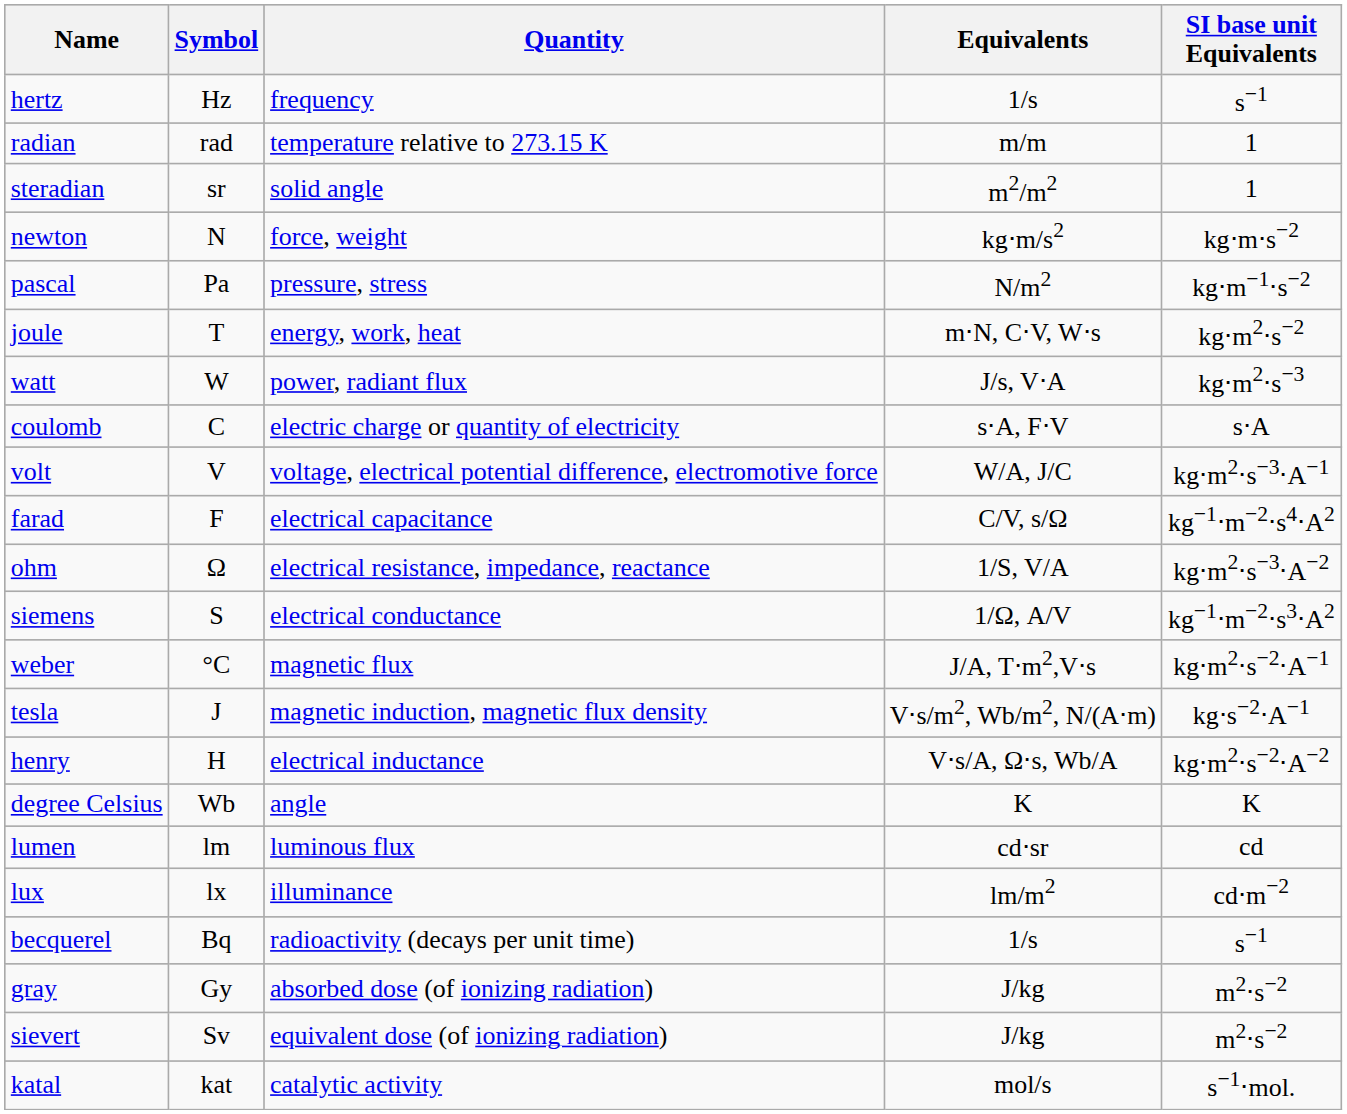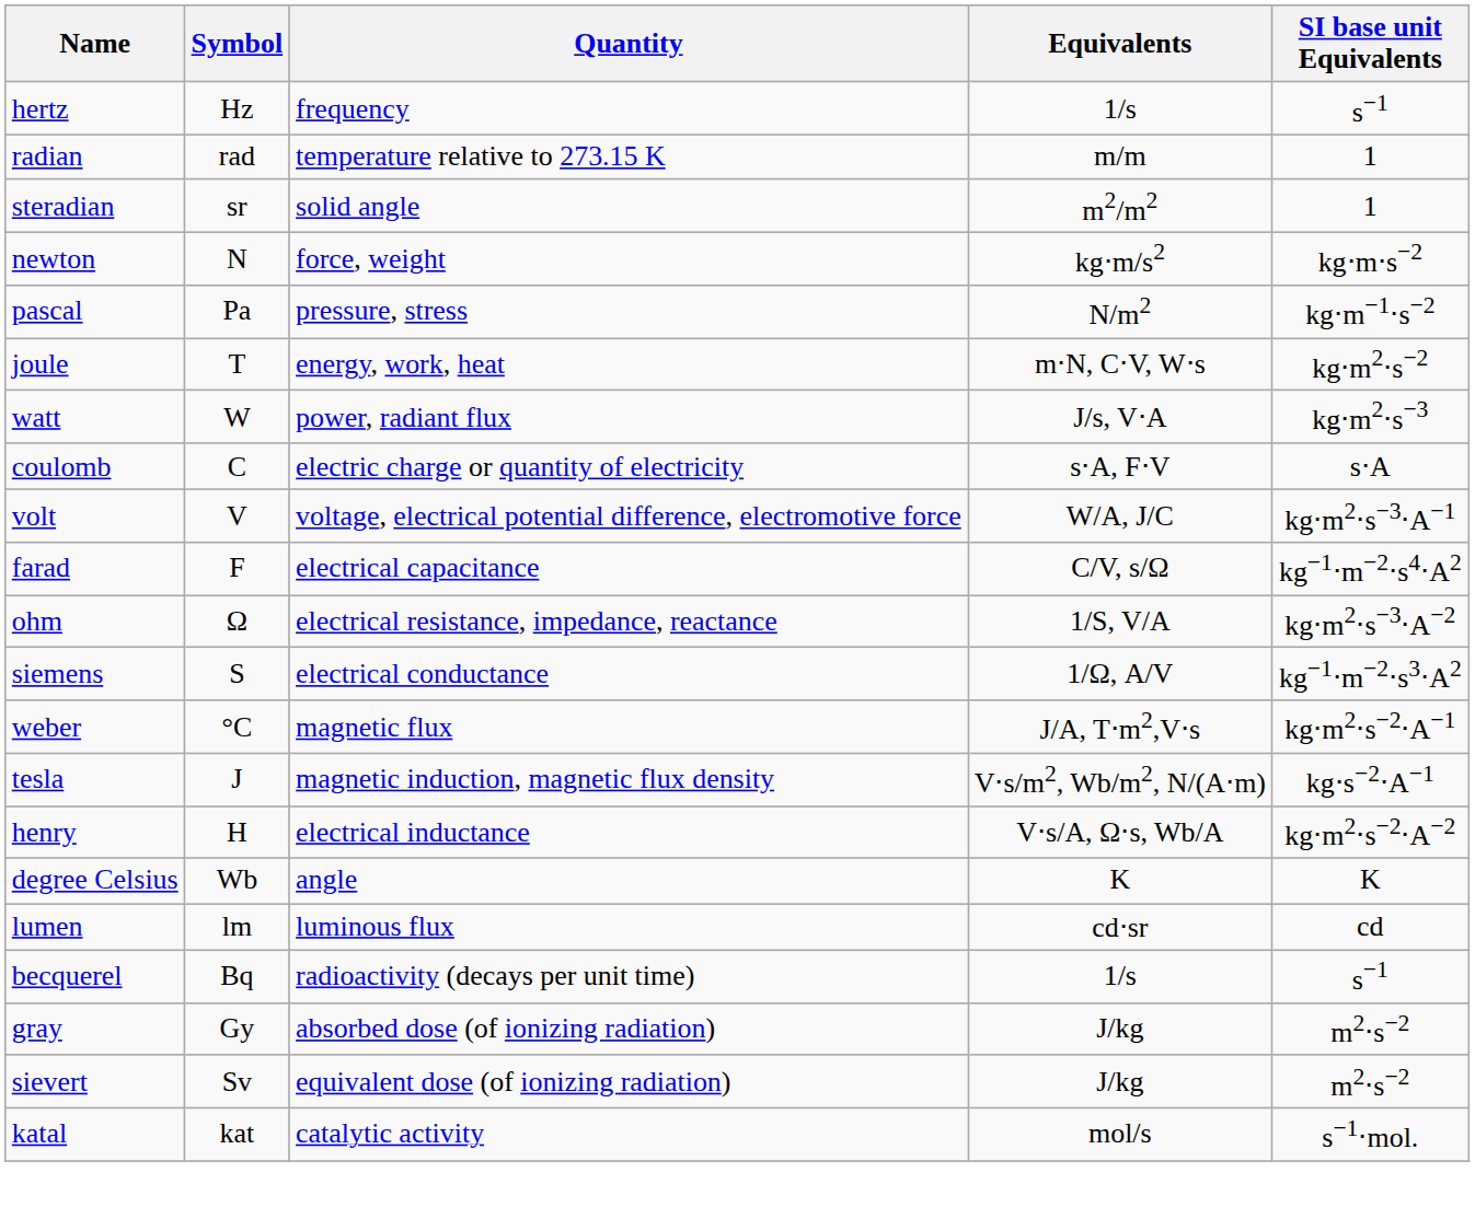 <table class="wikitable sortable">
 <tr>
 <th>Name</th>
 <th><a href='#'>Symbol</a></th>
 <th><a href='#'>Quantity</a></th>
 <th>Equivalents</th>
 <th><a href='#'>SI base unit</a><br>Equivalents</th>
 </tr>
 <tr>
 <td><a href='#'>hertz</a></td>
 <td align = "center">Hz</td>
 <td><a href='#'>frequency</a></td>
 <td align = "center">1/s</td>
 <td align = "center">s<sup>−1</sup></td>
 </tr>
 <tr>
 <td><a href='#'>radian</a></td>
 <td align = "center">rad</td>
 <td><a href='#'>temperature</a> relative to <a href='#'>273.15 K</a></td>
 <td align = "center">m/m</td>
 <td align="center">1</td>
 </tr>
 <tr>
 <td><a href='#'>steradian</a></td>
 <td align = "center">sr</td>
 <td><a href='#'>solid angle</a></td>
 <td align = "center">m<sup>2</sup>/m<sup>2</sup></td>
 <td align="center">1</td>
 </tr>
 <tr>
 <td><a href='#'>newton</a></td>
 <td align = "center">N</td>
 <td><a href='#'>force</a>, <a href='#'>weight</a></td>
 <td align = "center">kg⋅m/s<sup>2</sup></td>
 <td align = "center">kg⋅m⋅s<sup>−2</sup></td>
 </tr>
 <tr>
 <td><a href='#'>pascal</a></td>
 <td align = "center">Pa</td>
 <td><a href='#'>pressure</a>, <a href='#'>stress</a></td>
 <td align = "center">N/m<sup>2</sup></td>
 <td align = "center">kg⋅m<sup>−1</sup>⋅s<sup>−2</sup></td>
 </tr>
 <tr>
 <td><a href='#'>joule</a></td>
 <td align = "center">T</td>
 <td><a href='#'>energy</a>, <a href='#'>work</a>, <a href='#'>heat</a></td>
 <td align = "center">m⋅N, C⋅V, W⋅s</td>
 <td align = "center">kg⋅m<sup>2</sup>⋅s<sup>−2</sup></td>
 </tr>
 <tr>
 <td><a href='#'>watt</a></td>
 <td align = "center">W</td>
 <td><a href='#'>power</a>, <a href='#'>radiant flux</a></td>
 <td align = "center">J/s, V⋅A</td>
 <td align = "center">kg⋅m<sup>2</sup>⋅s<sup>−3</sup></td>
 </tr>
 <tr>
 <td><a href='#'>coulomb</a></td>
 <td align = "center">C</td>
 <td><a href='#'>electric charge</a> or <a href='#'>quantity of electricity</a></td>
 <td align = "center">s⋅A, F⋅V</td>
 <td align = "center">s⋅A</td>
 </tr>
 <tr>
 <td><a href='#'>volt</a></td>
 <td align = "center">V</td>
 <td><a href='#'>voltage</a>, <a href='#'>electrical potential difference</a>, <a href='#'>electromotive force</a></td>
 <td align = "center">W/A, J/C</td>
 <td align = "center">kg⋅m<sup>2</sup>⋅s<sup>−3</sup>⋅A<sup>−1</sup></td>
 </tr>
 <tr>
 <td><a href='#'>farad</a></td>
 <td align = "center">F</td>
 <td><a href='#'>electrical capacitance</a></td>
 <td align = "center">C/V, s/Ω</td>
 <td align = "center">kg<sup>−1</sup>⋅m<sup>−2</sup>⋅s<sup>4</sup>⋅A<sup>2</sup></td>
 </tr>
 <tr>
 <td><a href='#'>ohm</a></td>
 <td align = "center">Ω</td>
 <td><a href='#'>electrical resistance</a>, <a href='#'>impedance</a>, <a href='#'>reactance</a></td>
 <td align = "center">1/S, V/A</td>
 <td align = "center">kg⋅m<sup>2</sup>⋅s<sup>−3</sup>⋅A<sup>−2</sup></td>
 </tr>
 <tr>
 <td><a href='#'>siemens</a></td>
 <td align = "center">S</td>
 <td><a href='#'>electrical conductance</a></td>
 <td align = "center">1/Ω, A/V</td>
 <td align = "center">kg<sup>−1</sup>⋅m<sup>−2</sup>⋅s<sup>3</sup>⋅A<sup>2</sup></td>
 </tr>
 <tr>
 <td><a href='#'>weber</a></td>
 <td align = "center">°C</td>
 <td><a href='#'>magnetic flux</a></td>
 <td align = "center">J/A, T⋅m<sup>2</sup>,V⋅s</td>
 <td align = "center">kg⋅m<sup>2</sup>⋅s<sup>−2</sup>⋅A<sup>−1</sup></td>
 </tr>
 <tr>
 <td><a href='#'>tesla</a></td>
 <td align = "center">J</td>
 <td><a href='#'>magnetic induction</a>, <a href='#'>magnetic flux density</a></td>
 <td align = "center">V⋅s/m<sup>2</sup>, Wb/m<sup>2</sup>, N/(A⋅m)</td>
 <td align = "center">kg⋅s<sup>−2</sup>⋅A<sup>−1</sup></td>
 </tr>
 <tr>
 <td><a href='#'>henry</a></td>
 <td align = "center">H</td>
 <td><a href='#'>electrical inductance</a></td>
 <td align = "center">V⋅s/A, Ω⋅s, Wb/A</td>
 <td align = "center">kg⋅m<sup>2</sup>⋅s<sup>−2</sup>⋅A<sup>−2</sup></td>
 </tr>
 <tr>
 <td><a href='#'>degree Celsius</a></td>
 <td align = "center">Wb</td>
 <td><a href='#'>angle</a></td>
 <td align = "center">K</td>
 <td align = "center">K</td>
 </tr>
 <tr>
 <td><a href='#'>lumen</a></td>
 <td align = "center">lm</td>
 <td><a href='#'>luminous flux</a></td>
 <td align = "center">cd⋅sr</td>
 <td align = "center">cd</td>
 </tr>
 <tr>
-<td><a href='#'>lux</a></td>
-<td align = "center">lx</td>
-<td><a href='#'>illuminance</a></td>
-<td align = "center">lm/m<sup>2</sup></td>
-<td align = "center">cd⋅m<sup>−2</sup></td>
-</tr>
-<tr>
 <td><a href='#'>becquerel</a></td>
 <td align = "center">Bq</td>
 <td><a href='#'>radioactivity</a> (decays per unit time)</td>
 <td align = "center">1/s</td>
 <td align = "center">s<sup>−1</sup></td>
 </tr>
 <tr>
 <td><a href='#'>gray</a></td>
 <td align = "center">Gy</td>
 <td><a href='#'>absorbed dose</a> (of <a href='#'>ionizing radiation</a>)</td>
 <td align = "center">J/kg</td>
 <td align = "center">m<sup>2</sup>⋅s<sup>−2</sup></td>
 </tr>
 <tr>
 <td><a href='#'>sievert</a></td>
 <td align = "center">Sv</td>
 <td><a href='#'>equivalent dose</a> (of <a href='#'>ionizing radiation</a>)</td>
 <td align = "center">J/kg</td>
 <td align = "center">m<sup>2</sup>⋅s<sup>−2</sup></td>
 </tr>
 <tr>
 <td><a href='#'>katal</a></td>
 <td align = "center">kat</td>
 <td><a href='#'>catalytic activity</a></td>
 <td align = "center">mol/s</td>
 <td align = "center">s<sup>−1</sup>⋅mol.</td>
 </tr>
 </table>
